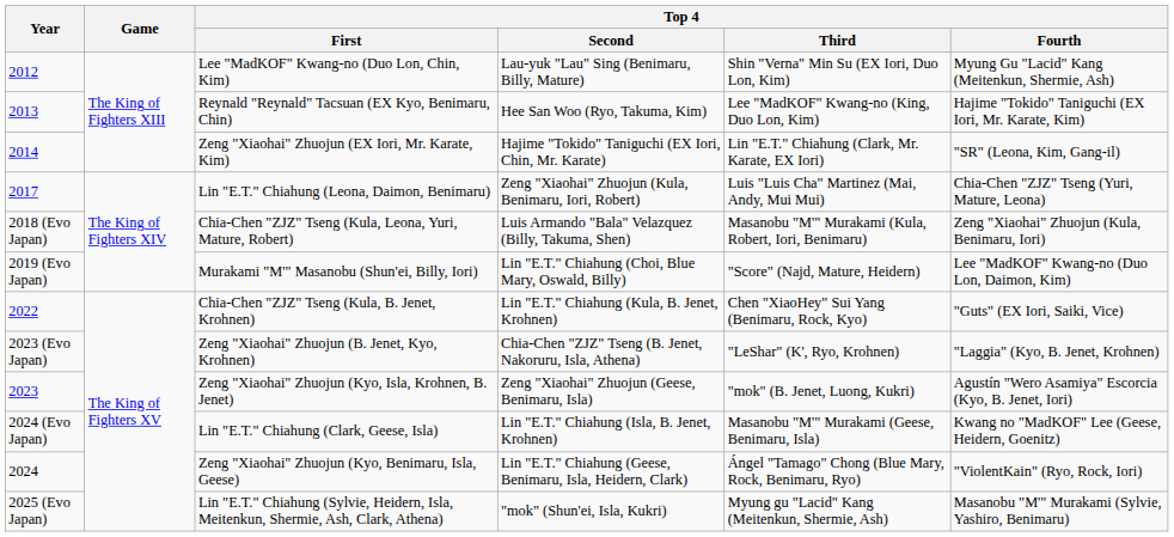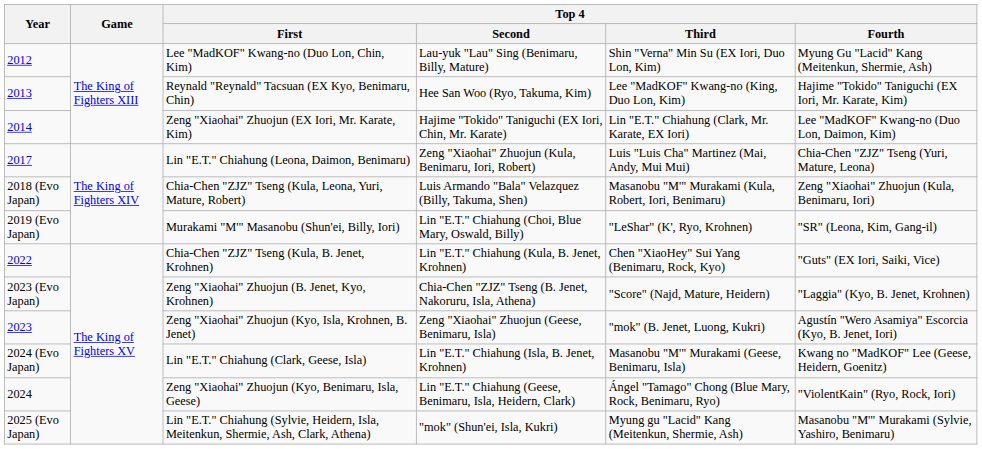 <table class="wikitable sortable" width=100%>
 <tr>
 <th rowspan=2>Year</th>
 <th rowspan=2>Game</th>
 <th colspan=4>Top 4</th>
 </tr>
 <tr>
 <th>First</th>
 <th>Second</th>
 <th>Third</th>
 <th>Fourth</th>
 </tr>
 <tr>
 <td><a href='#'>2012</a></td>
 <td rowspan="3"><a href='#'>The King of Fighters XIII</a></td>
 <td> Lee "MadKOF" Kwang-no (Duo Lon, Chin, Kim)</td>
 <td> Lau-yuk "Lau" Sing (Benimaru, Billy, Mature)</td>
 <td> Shin "Verna" Min Su (EX Iori, Duo Lon, Kim)</td>
 <td> Myung Gu "Lacid" Kang (Meitenkun, Shermie, Ash)</td>
 </tr>
 <tr>
 <td><a href='#'>2013</a></td>
 <td> Reynald "Reynald" Tacsuan  (EX Kyo, Benimaru, Chin)</td>
 <td> Hee San Woo (Ryo, Takuma, Kim)</td>
 <td> Lee "MadKOF" Kwang-no (King, Duo Lon, Kim)</td>
 <td> Hajime "Tokido" Taniguchi (EX Iori, Mr. Karate, Kim)</td>
 </tr>
 <tr>
 <td><a href='#'>2014</a></td>
 <td> Zeng "Xiaohai" Zhuojun (EX Iori, Mr. Karate, Kim)</td>
 <td> Hajime "Tokido" Taniguchi (EX Iori, Chin, Mr. Karate)</td>
 <td> Lin "E.T." Chiahung (Clark, Mr. Karate, EX Iori)</td>
-<td> "SR" (Leona, Kim, Gang-il)</td>
+<td> Lee "MadKOF" Kwang-no (Duo Lon, Daimon, Kim)</td>
 </tr>
 <tr>
 <td><a href='#'>2017</a></td>
 <td rowspan="3"><a href='#'>The King of Fighters XIV</a></td>
 <td> Lin "E.T." Chiahung (Leona, Daimon, Benimaru)</td>
 <td> Zeng "Xiaohai" Zhuojun (Kula, Benimaru, Iori, Robert)</td>
 <td> Luis "Luis Cha" Martinez (Mai, Andy, Mui Mui)</td>
 <td> Chia-Chen "ZJZ" Tseng (Yuri, Mature, Leona)</td>
 </tr>
 <tr>
 <td>2018 (Evo Japan)</td>
 <td> Chia-Chen "ZJZ" Tseng (Kula, Leona, Yuri, Mature, Robert)</td>
 <td> Luis Armando "Bala" Velazquez (Billy, Takuma, Shen)</td>
 <td> Masanobu "M'" Murakami (Kula, Robert, Iori, Benimaru)</td>
 <td> Zeng "Xiaohai" Zhuojun (Kula, Benimaru, Iori)</td>
 </tr>
 <tr>
 <td>2019 (Evo Japan)</td>
 <td> Murakami "M'" Masanobu (Shun'ei, Billy, Iori)</td>
 <td> Lin "E.T." Chiahung (Choi, Blue Mary, Oswald, Billy)</td>
-<td> "Score" (Najd, Mature, Heidern)</td>
-<td> Lee "MadKOF" Kwang-no (Duo Lon, Daimon, Kim)</td>
+<td> "LeShar" (K', Ryo, Krohnen)</td>
+<td> "SR" (Leona, Kim, Gang-il)</td>
 </tr>
 <tr>
 <td><a href='#'>2022</a></td>
 <td rowspan="6"><a href='#'>The King of Fighters XV</a></td>
 <td> Chia-Chen "ZJZ" Tseng (Kula, B. Jenet, Krohnen)</td>
 <td> Lin "E.T." Chiahung (Kula, B. Jenet, Krohnen)</td>
 <td> Chen "XiaoHey" Sui Yang (Benimaru, Rock, Kyo)</td>
 <td> "Guts" (EX Iori, Saiki, Vice)</td>
 </tr>
 <tr>
 <td>2023 (Evo Japan)</td>
 <td> Zeng "Xiaohai" Zhuojun (B. Jenet, Kyo, Krohnen)</td>
 <td> Chia-Chen "ZJZ" Tseng (B. Jenet, Nakoruru, Isla, Athena)</td>
-<td> "LeShar" (K', Ryo, Krohnen)</td>
+<td> "Score" (Najd, Mature, Heidern)</td>
 <td> "Laggia" (Kyo, B. Jenet, Krohnen)</td>
 </tr>
 <tr>
 <td><a href='#'>2023</a></td>
 <td> Zeng "Xiaohai" Zhuojun (Kyo, Isla, Krohnen, B. Jenet)</td>
 <td> Zeng "Xiaohai" Zhuojun (Geese, Benimaru, Isla)</td>
 <td> "mok" (B. Jenet, Luong, Kukri)</td>
 <td> Agustín "Wero Asamiya" Escorcia (Kyo, B. Jenet, Iori)</td>
 </tr>
 <tr>
 <td>2024 (Evo Japan)</td>
 <td> Lin "E.T." Chiahung (Clark, Geese, Isla)</td>
 <td> Lin "E.T." Chiahung (Isla, B. Jenet, Krohnen)</td>
 <td> Masanobu "M'" Murakami (Geese, Benimaru, Isla)</td>
 <td> Kwang no "MadKOF" Lee (Geese, Heidern, Goenitz)</td>
 </tr>
 <tr>
 <td>2024</td>
 <td> Zeng "Xiaohai" Zhuojun (Kyo, Benimaru, Isla, Geese)</td>
 <td> Lin "E.T." Chiahung (Geese, Benimaru, Isla, Heidern, Clark)</td>
 <td> Ángel "Tamago" Chong (Blue Mary, Rock, Benimaru, Ryo)</td>
 <td> "ViolentKain" (Ryo, Rock, Iori)</td>
 </tr>
 <tr>
 <td>2025 (Evo Japan)</td>
 <td> Lin "E.T." Chiahung (Sylvie, Heidern, Isla, Meitenkun, Shermie, Ash, Clark, Athena)</td>
 <td> "mok" (Shun'ei, Isla, Kukri)</td>
 <td> Myung gu "Lacid" Kang (Meitenkun, Shermie, Ash)</td>
 <td> Masanobu "M'" Murakami (Sylvie, Yashiro, Benimaru)</td>
 </tr>
 </table>
